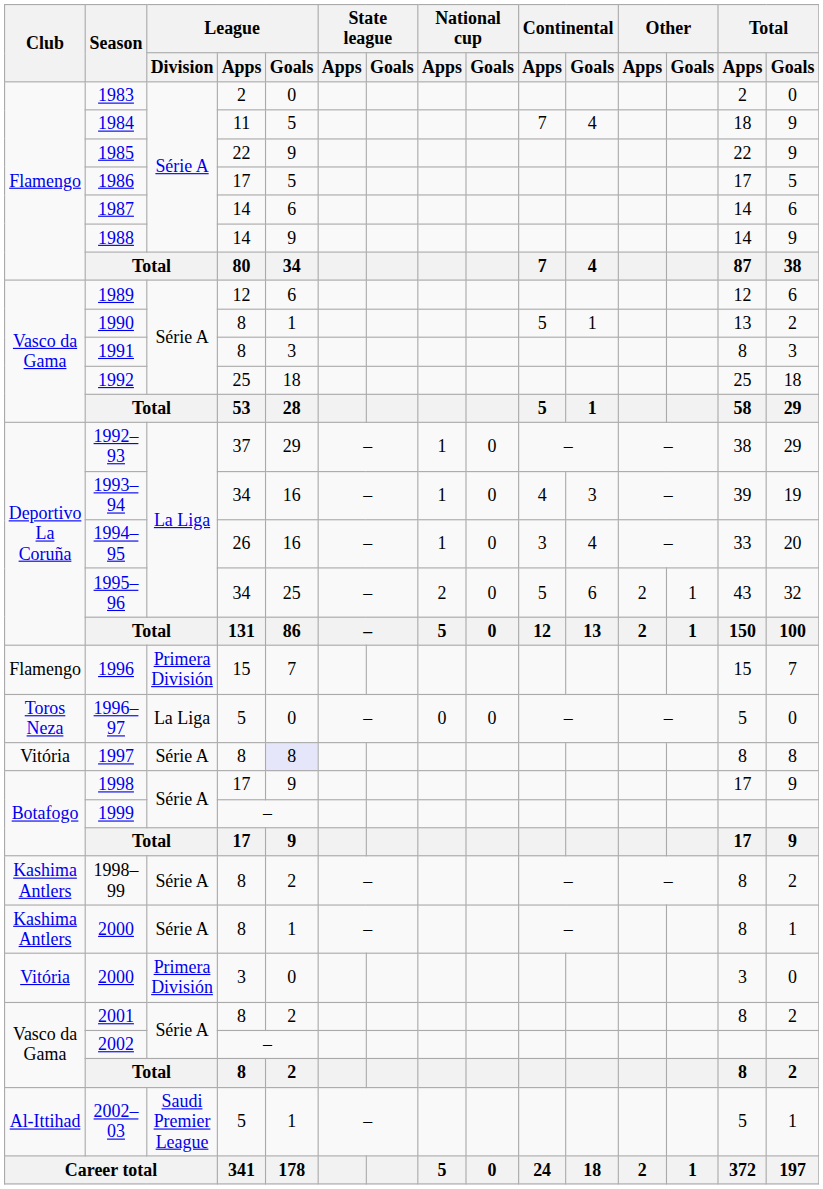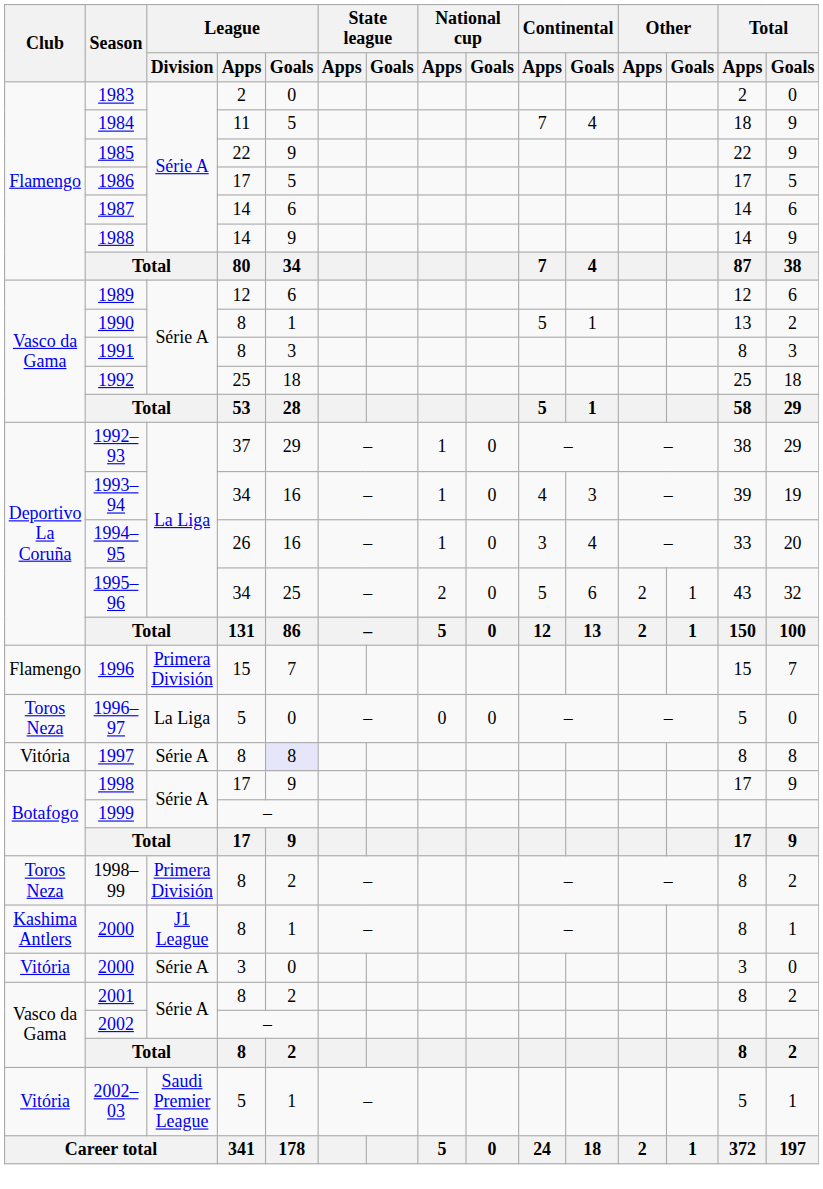 <table class="wikitable" style="text-align:center">
 <tr>
 <th rowspan="2">Club</th>
 <th rowspan="2">Season</th>
 <th colspan="3">League</th>
 <th colspan="2">State league</th>
 <th colspan="2">National cup</th>
 <th colspan="2">Continental</th>
 <th colspan="2">Other</th>
 <th colspan="2">Total</th>
 </tr>
 <tr>
 <th>Division</th>
 <th>Apps</th>
 <th>Goals</th>
 <th>Apps</th>
 <th>Goals</th>
 <th>Apps</th>
 <th>Goals</th>
 <th>Apps</th>
 <th>Goals</th>
 <th>Apps</th>
 <th>Goals</th>
 <th>Apps</th>
 <th>Goals</th>
 </tr>
 <tr>
 <td rowspan="7"><a href='#'>Flamengo</a></td>
 <td><a href='#'>1983</a></td>
 <td rowspan="6"><a href='#'>Série A</a></td>
 <td>2</td>
 <td>0</td>
 <td></td>
 <td></td>
 <td></td>
 <td></td>
 <td></td>
 <td></td>
 <td></td>
 <td></td>
 <td>2</td>
 <td>0</td>
 </tr>
 <tr>
 <td><a href='#'>1984</a></td>
 <td>11</td>
 <td>5</td>
 <td></td>
 <td></td>
 <td></td>
 <td></td>
 <td>7</td>
 <td>4</td>
 <td></td>
 <td></td>
 <td>18</td>
 <td>9</td>
 </tr>
 <tr>
 <td><a href='#'>1985</a></td>
 <td>22</td>
 <td>9</td>
 <td></td>
 <td></td>
 <td></td>
 <td></td>
 <td></td>
 <td></td>
 <td></td>
 <td></td>
 <td>22</td>
 <td>9</td>
 </tr>
 <tr>
 <td><a href='#'>1986</a></td>
 <td>17</td>
 <td>5</td>
 <td></td>
 <td></td>
 <td></td>
 <td></td>
 <td></td>
 <td></td>
 <td></td>
 <td></td>
 <td>17</td>
 <td>5</td>
 </tr>
 <tr>
 <td><a href='#'>1987</a></td>
 <td>14</td>
 <td>6</td>
 <td></td>
 <td></td>
 <td></td>
 <td></td>
 <td></td>
 <td></td>
 <td></td>
 <td></td>
 <td>14</td>
 <td>6</td>
 </tr>
 <tr>
 <td><a href='#'>1988</a></td>
 <td>14</td>
 <td>9</td>
 <td></td>
 <td></td>
 <td></td>
 <td></td>
 <td></td>
 <td></td>
 <td></td>
 <td></td>
 <td>14</td>
 <td>9</td>
 </tr>
 <tr>
 <th colspan="2">Total</th>
 <th>80</th>
 <th>34</th>
 <th></th>
 <th></th>
 <th></th>
 <th></th>
 <th>7</th>
 <th>4</th>
 <th></th>
 <th></th>
 <th>87</th>
 <th>38</th>
 </tr>
 <tr>
 <td rowspan="5"><a href='#'>Vasco da Gama</a></td>
 <td><a href='#'>1989</a></td>
 <td rowspan="4">Série A</td>
 <td>12</td>
 <td>6</td>
 <td></td>
 <td></td>
 <td></td>
 <td></td>
 <td></td>
 <td></td>
 <td></td>
 <td></td>
 <td>12</td>
 <td>6</td>
 </tr>
 <tr>
 <td><a href='#'>1990</a></td>
 <td>8</td>
 <td>1</td>
 <td></td>
 <td></td>
 <td></td>
 <td></td>
 <td>5</td>
 <td>1</td>
 <td></td>
 <td></td>
 <td>13</td>
 <td>2</td>
 </tr>
 <tr>
 <td><a href='#'>1991</a></td>
 <td>8</td>
 <td>3</td>
 <td></td>
 <td></td>
 <td></td>
 <td></td>
 <td></td>
 <td></td>
 <td></td>
 <td></td>
 <td>8</td>
 <td>3</td>
 </tr>
 <tr>
 <td><a href='#'>1992</a></td>
 <td>25</td>
 <td>18</td>
 <td></td>
 <td></td>
 <td></td>
 <td></td>
 <td></td>
 <td></td>
 <td></td>
 <td></td>
 <td>25</td>
 <td>18</td>
 </tr>
 <tr>
 <th colspan="2">Total</th>
 <th>53</th>
 <th>28</th>
 <th></th>
 <th></th>
 <th></th>
 <th></th>
 <th>5</th>
 <th>1</th>
 <th></th>
 <th></th>
 <th>58</th>
 <th>29</th>
 </tr>
 <tr>
 <td rowspan="5"><a href='#'>Deportivo La Coruña</a></td>
 <td><a href='#'>1992–93</a></td>
 <td rowspan="4"><a href='#'>La Liga</a></td>
 <td>37</td>
 <td>29</td>
 <td colspan="2">–</td>
 <td>1</td>
 <td>0</td>
 <td colspan="2">–</td>
 <td colspan="2">–</td>
 <td>38</td>
 <td>29</td>
 </tr>
 <tr>
 <td><a href='#'>1993–94</a></td>
 <td>34</td>
 <td>16</td>
 <td colspan="2">–</td>
 <td>1</td>
 <td>0</td>
 <td>4</td>
 <td>3</td>
 <td colspan="2">–</td>
 <td>39</td>
 <td>19</td>
 </tr>
 <tr>
 <td><a href='#'>1994–95</a></td>
 <td>26</td>
 <td>16</td>
 <td colspan="2">–</td>
 <td>1</td>
 <td>0</td>
 <td>3</td>
 <td>4</td>
 <td colspan="2">–</td>
 <td>33</td>
 <td>20</td>
 </tr>
 <tr>
 <td><a href='#'>1995–96</a></td>
 <td>34</td>
 <td>25</td>
 <td colspan="2">–</td>
 <td>2</td>
 <td>0</td>
 <td>5</td>
 <td>6</td>
 <td>2</td>
 <td>1</td>
 <td>43</td>
 <td>32</td>
 </tr>
 <tr>
 <th colspan="2">Total</th>
 <th>131</th>
 <th>86</th>
 <th colspan="2">–</th>
 <th>5</th>
 <th>0</th>
 <th>12</th>
 <th>13</th>
 <th>2</th>
 <th>1</th>
 <th>150</th>
 <th>100</th>
 </tr>
 <tr>
 <td>Flamengo</td>
 <td><a href='#'>1996</a></td>
 <td><a href='#'>Primera División</a></td>
 <td>15</td>
 <td>7</td>
 <td></td>
 <td></td>
 <td></td>
 <td></td>
 <td></td>
 <td></td>
 <td></td>
 <td></td>
 <td>15</td>
 <td>7</td>
 </tr>
 <tr>
 <td><a href='#'>Toros Neza</a></td>
 <td><a href='#'>1996–97</a></td>
 <td>La Liga</td>
 <td>5</td>
 <td>0</td>
 <td colspan="2">–</td>
 <td>0</td>
 <td>0</td>
 <td colspan="2">–</td>
 <td colspan="2">–</td>
 <td>5</td>
 <td>0</td>
 </tr>
 <tr>
 <td>Vitória</td>
 <td><a href='#'>1997</a></td>
 <td>Série A</td>
 <td>8</td>
 <td style="background: lavender;">8</td>
 <td></td>
 <td></td>
 <td></td>
 <td></td>
 <td></td>
 <td></td>
 <td></td>
 <td></td>
 <td>8</td>
 <td>8</td>
 </tr>
 <tr>
 <td rowspan="3"><a href='#'>Botafogo</a></td>
 <td><a href='#'>1998</a></td>
 <td rowspan="2">Série A</td>
 <td>17</td>
 <td>9</td>
 <td></td>
 <td></td>
 <td></td>
 <td></td>
 <td></td>
 <td></td>
 <td></td>
 <td></td>
 <td>17</td>
 <td>9</td>
 </tr>
 <tr>
 <td><a href='#'>1999</a></td>
 <td colspan="2">–</td>
 <td></td>
 <td></td>
 <td></td>
 <td></td>
 <td></td>
 <td></td>
 <td></td>
 <td></td>
 <td></td>
 <td></td>
 </tr>
 <tr>
 <th colspan="2">Total</th>
 <th>17</th>
 <th>9</th>
 <th></th>
 <th></th>
 <th></th>
 <th></th>
 <th></th>
 <th></th>
 <th></th>
 <th></th>
 <th>17</th>
 <th>9</th>
 </tr>
 <tr>
-<td><a href='#'>Kashima Antlers</a></td>
+<td><a href='#'>Toros Neza</a></td>
 <td>1998–99</td>
-<td>Série A</td>
+<td><a href='#'>Primera División</a></td>
 <td>8</td>
 <td>2</td>
 <td colspan="2">–</td>
 <td></td>
 <td></td>
 <td colspan="2">–</td>
 <td colspan="2">–</td>
 <td>8</td>
 <td>2</td>
 </tr>
 <tr>
 <td><a href='#'>Kashima Antlers</a></td>
 <td><a href='#'>2000</a></td>
-<td>Série A</td>
+<td><a href='#'>J1 League</a></td>
 <td>8</td>
 <td>1</td>
 <td colspan="2">–</td>
 <td></td>
 <td></td>
 <td colspan="2">–</td>
 <td></td>
 <td></td>
 <td>8</td>
 <td>1</td>
 </tr>
 <tr>
 <td><a href='#'>Vitória</a></td>
 <td><a href='#'>2000</a></td>
-<td><a href='#'>Primera División</a></td>
+<td>Série A</td>
 <td>3</td>
 <td>0</td>
 <td></td>
 <td></td>
 <td></td>
 <td></td>
 <td></td>
 <td></td>
 <td></td>
 <td></td>
 <td>3</td>
 <td>0</td>
 </tr>
 <tr>
 <td rowspan="3">Vasco da Gama</td>
 <td><a href='#'>2001</a></td>
 <td rowspan="2">Série A</td>
 <td>8</td>
 <td>2</td>
 <td></td>
 <td></td>
 <td></td>
 <td></td>
 <td></td>
 <td></td>
 <td></td>
 <td></td>
 <td>8</td>
 <td>2</td>
 </tr>
 <tr>
 <td><a href='#'>2002</a></td>
 <td colspan="2">–</td>
 <td></td>
 <td></td>
 <td></td>
 <td></td>
 <td></td>
 <td></td>
 <td></td>
 <td></td>
 <td></td>
 <td></td>
 </tr>
 <tr>
 <th colspan="2">Total</th>
 <th>8</th>
 <th>2</th>
 <th></th>
 <th></th>
 <th></th>
 <th></th>
 <th></th>
 <th></th>
 <th></th>
 <th></th>
 <th>8</th>
 <th>2</th>
 </tr>
 <tr>
-<td><a href='#'>Al-Ittihad</a></td>
+<td><a href='#'>Vitória</a></td>
 <td><a href='#'>2002–03</a></td>
 <td><a href='#'>Saudi Premier League</a></td>
 <td>5</td>
 <td>1</td>
 <td colspan="2">–</td>
 <td></td>
 <td></td>
 <td></td>
 <td></td>
 <td></td>
 <td></td>
 <td>5</td>
 <td>1</td>
 </tr>
 <tr>
 <th colspan="3">Career total</th>
 <th>341</th>
 <th>178</th>
 <th></th>
 <th></th>
 <th>5</th>
 <th>0</th>
 <th>24</th>
 <th>18</th>
 <th>2</th>
 <th>1</th>
 <th>372</th>
 <th>197</th>
 </tr>
 </table>
